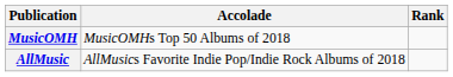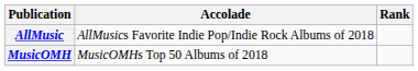 <table class="wikitable sortable plainrowheaders">
 <tr>
 <th scope="col">Publication</th>
 <th scope="col">Accolade</th>
 <th scope="col">Rank</th>
 </tr>
 <tr>
+<th scope="row"><em><a href='#'>AllMusic</a></em></th>
+<td><em>AllMusic</em>s Favorite Indie Pop/Indie Rock Albums of 2018</td>
+<td></td>
+</tr>
+<tr>
 <th scope="row"><em><a href='#'>MusicOMH</a></em></th>
 <td><em>MusicOMH</em>s Top 50 Albums of 2018</td>
 <td></td>
 </tr>
-<tr>
-<th scope="row"><em><a href='#'>AllMusic</a></em></th>
-<td><em>AllMusic</em>s Favorite Indie Pop/Indie Rock Albums of 2018</td>
-<td></td>
-</tr>
 </table>
